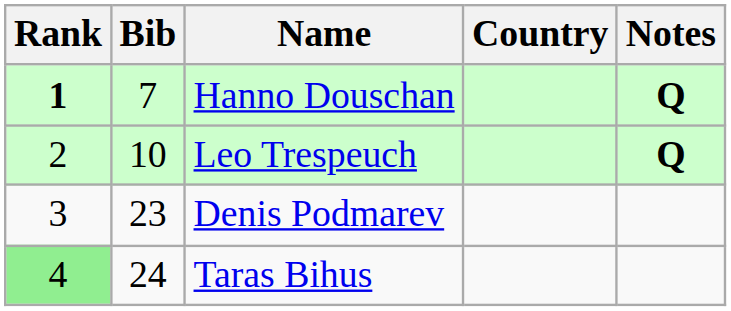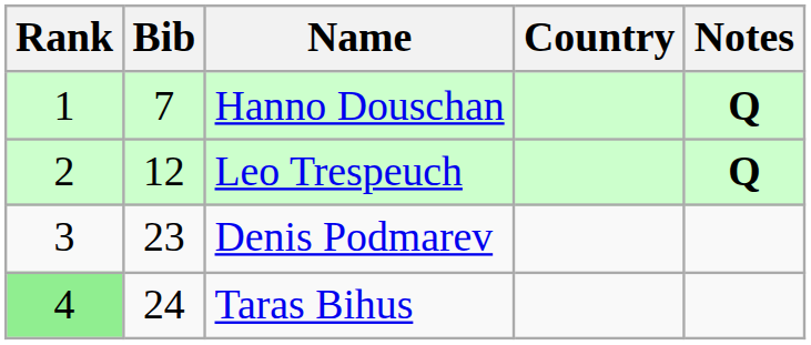 <table class="wikitable" style="text-align:center;">
 <tr>
 <th>Rank</th>
 <th>Bib</th>
 <th>Name</th>
 <th>Country</th>
 <th>Notes</th>
 </tr>
 <tr bgcolor=ccffcc>
-<td><strong>1</strong></td>
+<td>1</td>
 <td>7</td>
 <td align=left><a href='#'>Hanno Douschan</a></td>
 <td align=left></td>
 <td><strong>Q</strong></td>
 </tr>
 <tr bgcolor=ccffcc>
 <td>2</td>
-<td>10</td>
+<td>12</td>
 <td align=left><a href='#'>Leo Trespeuch</a></td>
 <td align=left></td>
 <td><strong>Q</strong></td>
 </tr>
 <tr>
 <td>3</td>
 <td>23</td>
 <td align=left><a href='#'>Denis Podmarev</a></td>
 <td align=left></td>
 <td></td>
 </tr>
 <tr>
 <td style="background: lightgreen;">4</td>
 <td>24</td>
 <td align=left><a href='#'>Taras Bihus</a></td>
 <td align=left></td>
 <td></td>
 </tr>
 </table>
